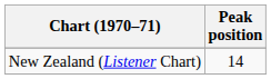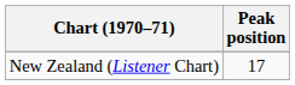 <table class="wikitable sortable">
 <tr>
 <th>Chart (1970–71)</th>
 <th>Peak<br>position</th>
 </tr>
 <tr>
 </tr>
 <tr>
 </tr>
 <tr>
 </tr>
 <tr>
 </tr>
 <tr>
 <td>New Zealand (<em><a href='#'>Listener</a></em> Chart)</td>
-<td style="text-align:center;">14</td>
+<td style="text-align:center;">17</td>
 </tr>
 <tr>
 </tr>
 </table>
